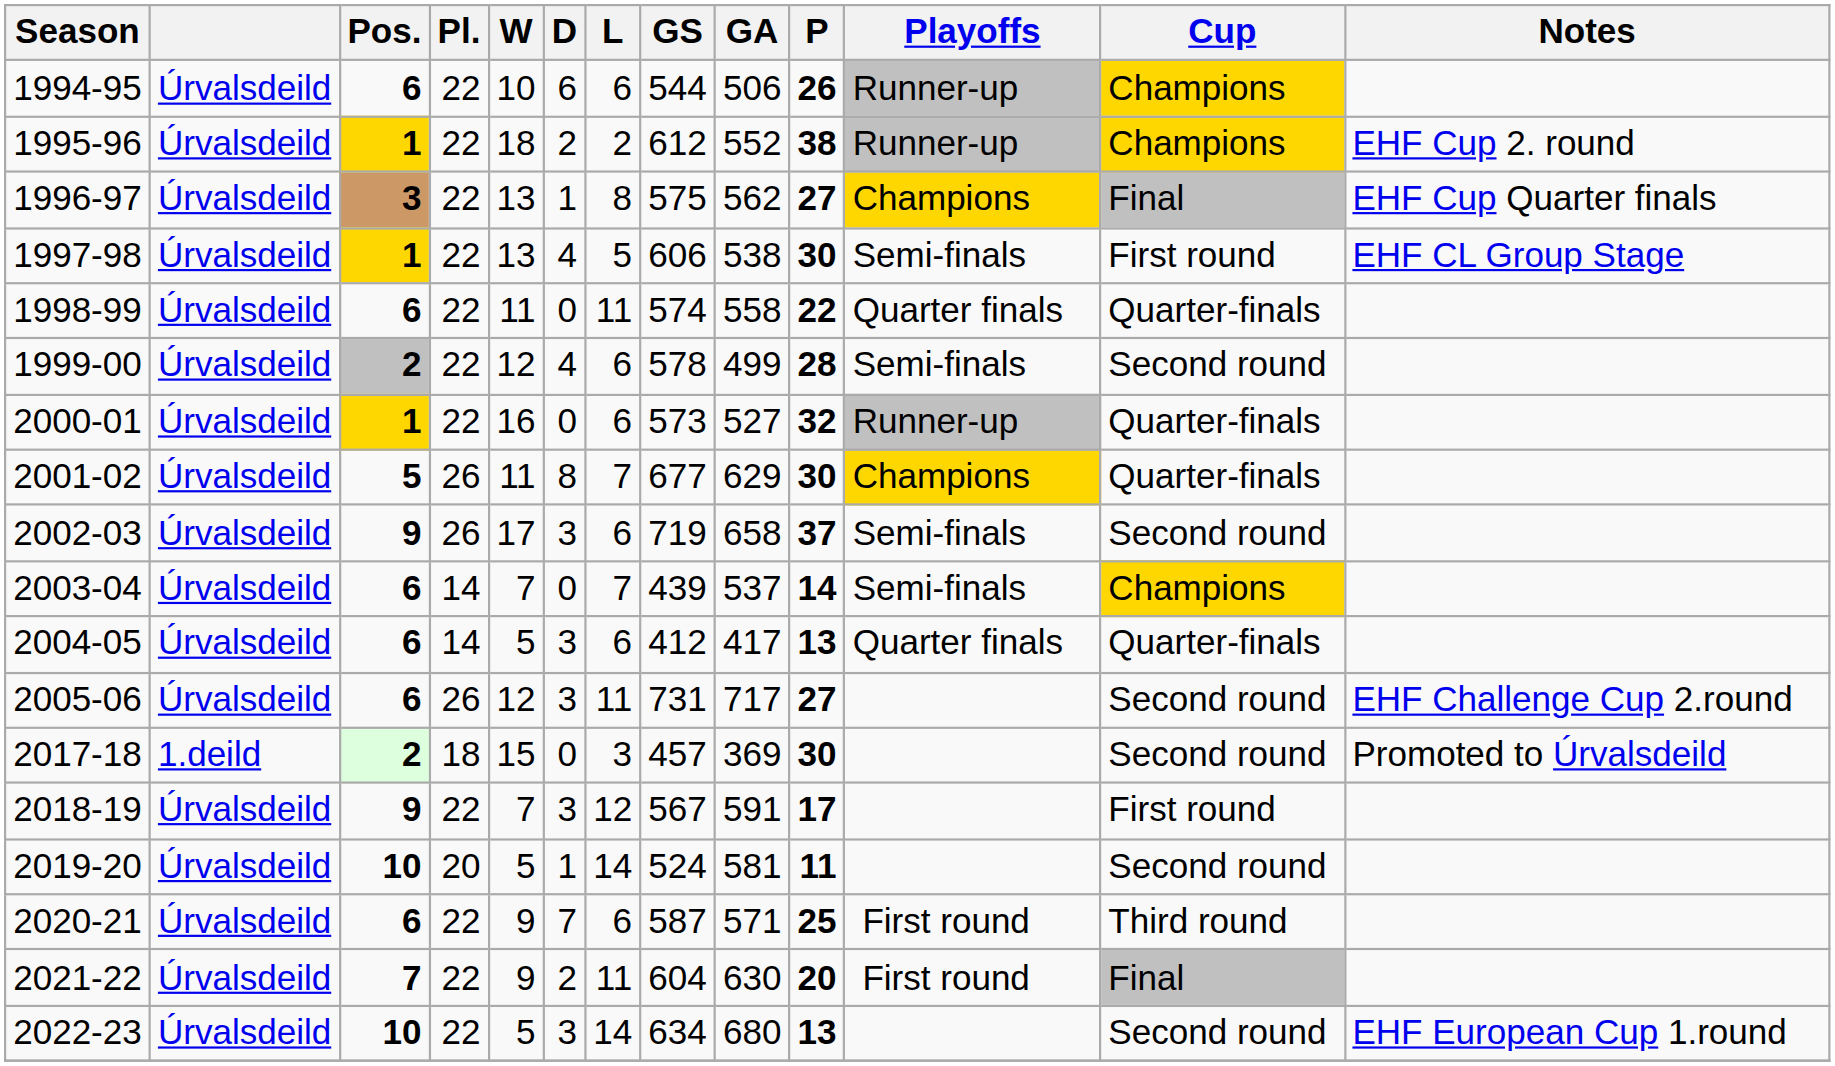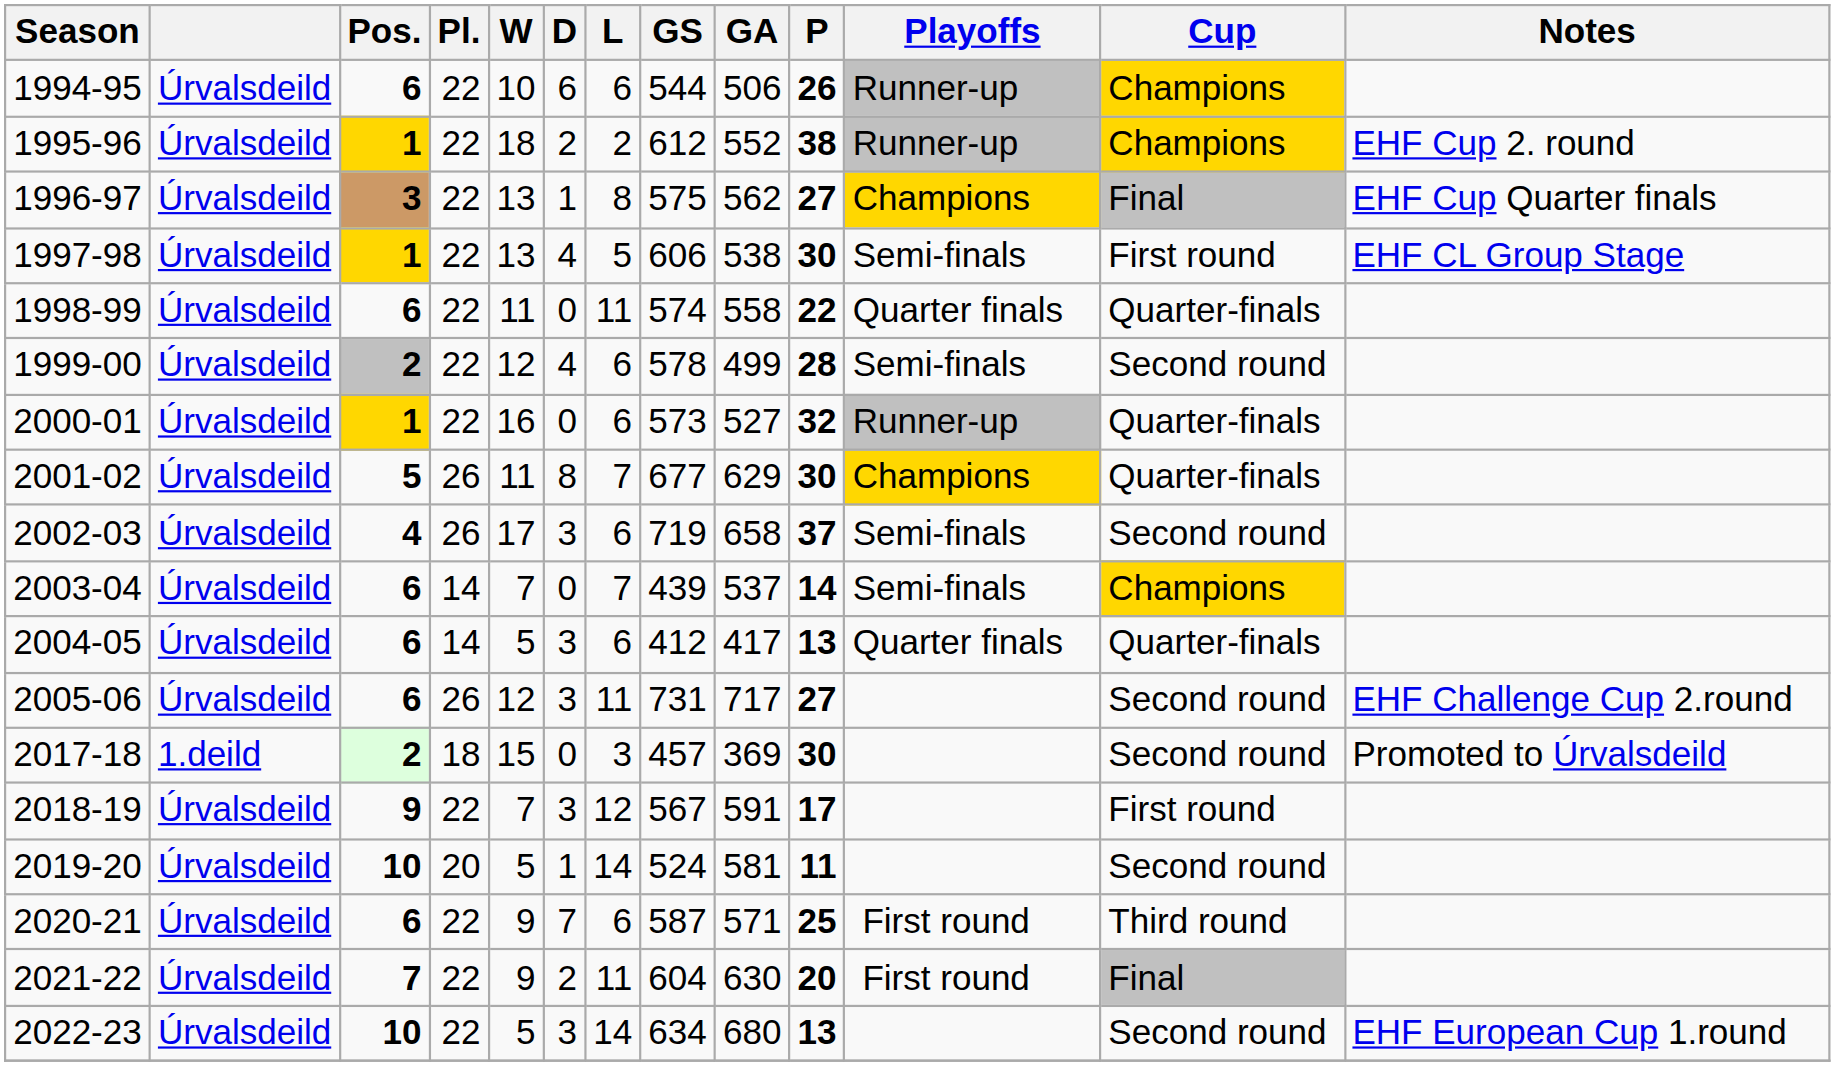 <table class="wikitable">
 <tr>
 <th>Season</th>
 <th></th>
 <th>Pos.</th>
 <th>Pl.</th>
 <th>W</th>
 <th>D</th>
 <th>L</th>
 <th>GS</th>
 <th>GA</th>
 <th>P</th>
 <th><a href='#'>Playoffs</a></th>
 <th><a href='#'>Cup</a></th>
 <th>Notes</th>
 </tr>
 <tr>
 <td>1994-95</td>
 <td><a href='#'>Úrvalsdeild</a></td>
 <td align="right"><strong>6</strong></td>
 <td align="right">22</td>
 <td align="right">10</td>
 <td align="right">6</td>
 <td align="right">6</td>
 <td align="right">544</td>
 <td align="right">506</td>
 <td align="right"><strong>26</strong></td>
 <td bgcolor=silver>Runner-up   </td>
 <td bgcolor=gold>Champions   </td>
 <td></td>
 </tr>
 <tr>
 <td>1995-96</td>
 <td><a href='#'>Úrvalsdeild</a></td>
 <td align="right" bgcolor=gold><strong>1</strong></td>
 <td align="right">22</td>
 <td align="right">18</td>
 <td align="right">2</td>
 <td align="right">2</td>
 <td align="right">612</td>
 <td align="right">552</td>
 <td align="right"><strong>38</strong></td>
 <td bgcolor=silver>Runner-up   </td>
 <td bgcolor=gold>Champions   </td>
 <td><a href='#'>EHF Cup</a> 2. round   </td>
 </tr>
 <tr>
 <td>1996-97</td>
 <td><a href='#'>Úrvalsdeild</a></td>
 <td align="right" bgcolor=cc9966><strong>3</strong></td>
 <td align="right">22</td>
 <td align="right">13</td>
 <td align="right">1</td>
 <td align="right">8</td>
 <td align="right">575</td>
 <td align="right">562</td>
 <td align="right"><strong>27</strong></td>
 <td bgcolor=gold>Champions   </td>
 <td bgcolor=silver>Final</td>
 <td><a href='#'>EHF Cup</a> Quarter finals   </td>
 </tr>
 <tr>
 <td>1997-98</td>
 <td><a href='#'>Úrvalsdeild</a></td>
 <td align="right" bgcolor=gold><strong>1</strong></td>
 <td align="right">22</td>
 <td align="right">13</td>
 <td align="right">4</td>
 <td align="right">5</td>
 <td align="right">606</td>
 <td align="right">538</td>
 <td align="right"><strong>30</strong></td>
 <td>Semi-finals   </td>
 <td>First round</td>
 <td><a href='#'>EHF CL Group Stage</a>   </td>
 </tr>
 <tr>
 <td>1998-99</td>
 <td><a href='#'>Úrvalsdeild</a></td>
 <td align="right"><strong>6</strong></td>
 <td align="right">22</td>
 <td align="right">11</td>
 <td align="right">0</td>
 <td align="right">11</td>
 <td align="right">574</td>
 <td align="right">558</td>
 <td align="right"><strong>22</strong></td>
 <td>Quarter finals   </td>
 <td>Quarter-finals</td>
 <td></td>
 </tr>
 <tr>
 <td>1999-00</td>
 <td><a href='#'>Úrvalsdeild</a></td>
 <td align="right" bgcolor=silver><strong>2</strong></td>
 <td align="right">22</td>
 <td align="right">12</td>
 <td align="right">4</td>
 <td align="right">6</td>
 <td align="right">578</td>
 <td align="right">499</td>
 <td align="right"><strong>28</strong></td>
 <td>Semi-finals   </td>
 <td>Second round</td>
 <td></td>
 </tr>
 <tr>
 <td>2000-01</td>
 <td><a href='#'>Úrvalsdeild</a></td>
 <td align="right" bgcolor=gold><strong>1</strong></td>
 <td align="right">22</td>
 <td align="right">16</td>
 <td align="right">0</td>
 <td align="right">6</td>
 <td align="right">573</td>
 <td align="right">527</td>
 <td align="right"><strong>32</strong></td>
 <td bgcolor=silver>Runner-up   </td>
 <td>Quarter-finals</td>
 <td></td>
 </tr>
 <tr>
 <td>2001-02</td>
 <td><a href='#'>Úrvalsdeild</a></td>
 <td align="right"><strong>5</strong></td>
 <td align="right">26</td>
 <td align="right">11</td>
 <td align="right">8</td>
 <td align="right">7</td>
 <td align="right">677</td>
 <td align="right">629</td>
 <td align="right"><strong>30</strong></td>
 <td bgcolor=gold>Champions   </td>
 <td>Quarter-finals</td>
 <td></td>
 </tr>
 <tr>
 <td>2002-03</td>
 <td><a href='#'>Úrvalsdeild</a></td>
-<td align="right"><strong>9</strong></td>
+<td align="right"><strong>4</strong></td>
 <td align="right">26</td>
 <td align="right">17</td>
 <td align="right">3</td>
 <td align="right">6</td>
 <td align="right">719</td>
 <td align="right">658</td>
 <td align="right"><strong>37</strong></td>
 <td>Semi-finals   </td>
 <td>Second round</td>
 <td></td>
 </tr>
 <tr>
 <td>2003-04</td>
 <td><a href='#'>Úrvalsdeild</a></td>
 <td align=right><strong>6</strong></td>
 <td align=right>14</td>
 <td align="right">7</td>
 <td align="right">0</td>
 <td align="right">7</td>
 <td align=right>439</td>
 <td align="right">537</td>
 <td align="right"><strong>14</strong></td>
 <td>Semi-finals   </td>
 <td bgcolor=gold>Champions   </td>
 <td></td>
 </tr>
 <tr>
 <td>2004-05</td>
 <td><a href='#'>Úrvalsdeild</a></td>
 <td align=right><strong>6</strong></td>
 <td align=right>14</td>
 <td align="right">5</td>
 <td align="right">3</td>
 <td align="right">6</td>
 <td align=right>412</td>
 <td align="right">417</td>
 <td align="right"><strong>13</strong></td>
 <td>Quarter finals   </td>
 <td>Quarter-finals</td>
 <td></td>
 </tr>
 <tr>
 <td>2005-06</td>
 <td><a href='#'>Úrvalsdeild</a></td>
 <td align=right><strong>6</strong></td>
 <td align=right>26</td>
 <td align="right">12</td>
 <td align="right">3</td>
 <td align="right">11</td>
 <td align=right>731</td>
 <td align="right">717</td>
 <td align="right"><strong>27</strong></td>
 <td></td>
 <td>Second round</td>
 <td><a href='#'>EHF Challenge Cup</a> 2.round   </td>
 </tr>
 <tr>
 <td>2017-18</td>
 <td><a href='#'>1.deild</a></td>
 <td align=right bgcolor=#DDFFDD> <strong>2</strong></td>
 <td align=right>18</td>
 <td align="right">15</td>
 <td align="right">0</td>
 <td align="right">3</td>
 <td align=right>457</td>
 <td align="right">369</td>
 <td align="right"><strong>30</strong></td>
 <td></td>
 <td>Second round</td>
 <td>Promoted to <a href='#'>Úrvalsdeild</a></td>
 </tr>
 <tr>
 <td>2018-19</td>
 <td><a href='#'>Úrvalsdeild</a></td>
 <td align="right"><strong>9</strong></td>
 <td align="right">22</td>
 <td align="right">7</td>
 <td align="right">3</td>
 <td align="right">12</td>
 <td align="right">567</td>
 <td align="right">591</td>
 <td align="right"><strong>17</strong></td>
 <td> </td>
 <td>First round </td>
 <td></td>
 </tr>
 <tr>
 <td>2019-20</td>
 <td><a href='#'>Úrvalsdeild</a></td>
 <td align="right"><strong>10</strong></td>
 <td align="right">20</td>
 <td align="right">5</td>
 <td align="right">1</td>
 <td align="right">14</td>
 <td align="right">524</td>
 <td align="right">581</td>
 <td align="right"><strong>11</strong></td>
 <td> </td>
 <td>Second round </td>
 <td></td>
 </tr>
 <tr>
 <td>2020-21</td>
 <td><a href='#'>Úrvalsdeild</a></td>
 <td align="right"><strong>6</strong></td>
 <td align="right">22</td>
 <td align="right">9</td>
 <td align="right">7</td>
 <td align="right">6</td>
 <td align="right">587</td>
 <td align="right">571</td>
 <td align="right"><strong>25</strong></td>
 <td> First round</td>
 <td>Third round </td>
 <td></td>
 </tr>
 <tr>
 <td>2021-22</td>
 <td><a href='#'>Úrvalsdeild</a></td>
 <td align="right"><strong>7</strong></td>
 <td align="right">22</td>
 <td align="right">9</td>
 <td align="right">2</td>
 <td align="right">11</td>
 <td align="right">604</td>
 <td align="right">630</td>
 <td align="right"><strong>20</strong></td>
 <td> First round</td>
 <td bgcolor=silver>Final</td>
 <td></td>
 </tr>
 <tr>
 <td>2022-23</td>
 <td><a href='#'>Úrvalsdeild</a></td>
 <td align="right"><strong>10</strong></td>
 <td align="right">22</td>
 <td align="right">5</td>
 <td align="right">3</td>
 <td align="right">14</td>
 <td align="right">634</td>
 <td align="right">680</td>
 <td align="right"><strong>13</strong></td>
 <td> </td>
 <td>Second round </td>
 <td><a href='#'>EHF European Cup</a> 1.round </td>
 </tr>
 <tr>
 </tr>
 </table>
